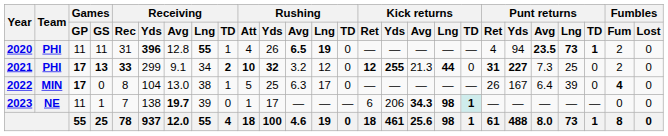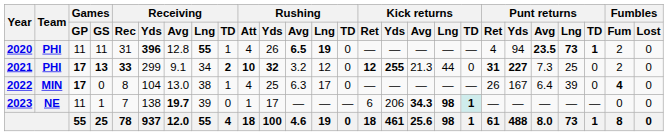 <table class="wikitable" style="text-align:center;">
 <tr>
 <th rowspan="2">Year</th>
 <th rowspan="2">Team</th>
 <th colspan="2">Games</th>
 <th colspan="5">Receiving</th>
 <th colspan="5">Rushing</th>
 <th colspan="5">Kick returns</th>
 <th colspan="5">Punt returns</th>
 <th colspan="2">Fumbles</th>
 </tr>
 <tr>
 <th>GP</th>
 <th>GS</th>
 <th>Rec</th>
 <th>Yds</th>
 <th>Avg</th>
 <th>Lng</th>
 <th>TD</th>
 <th>Att</th>
 <th>Yds</th>
 <th>Avg</th>
 <th>Lng</th>
 <th>TD</th>
 <th>Ret</th>
 <th>Yds</th>
 <th>Avg</th>
 <th>Lng</th>
 <th>TD</th>
 <th>Ret</th>
 <th>Yds</th>
 <th>Avg</th>
 <th>Lng</th>
 <th>TD</th>
 <th>Fum</th>
 <th>Lost</th>
 </tr>
 <tr>
 <th><a href='#'>2020</a></th>
 <th><a href='#'>PHI</a></th>
 <td>11</td>
 <td>11</td>
 <td>31</td>
 <td><strong>396</strong></td>
 <td>12.8</td>
 <td><strong>55</strong></td>
 <td>1</td>
 <td>4</td>
 <td>26</td>
 <td><strong>6.5</strong></td>
 <td><strong>19</strong></td>
 <td>0</td>
 <td>—</td>
 <td>—</td>
 <td>—</td>
 <td>—</td>
 <td>—</td>
 <td>4</td>
 <td>94</td>
 <td><strong>23.5</strong></td>
 <td><strong>73</strong></td>
 <td><strong>1</strong></td>
 <td>2</td>
 <td>0</td>
 </tr>
 <tr>
 <th><a href='#'>2021</a></th>
 <th><a href='#'>PHI</a></th>
 <td><strong>17</strong></td>
 <td><strong>13</strong></td>
 <td><strong>33</strong></td>
 <td>299</td>
 <td>9.1</td>
 <td>34</td>
 <td><strong>2</strong></td>
 <td><strong>10</strong></td>
 <td><strong>32</strong></td>
 <td>3.2</td>
 <td>12</td>
 <td>0</td>
 <td><strong>12</strong></td>
 <td><strong>255</strong></td>
 <td>21.3</td>
-<td><strong>44</strong></td>
+<td>44</td>
 <td>0</td>
 <td><strong>31</strong></td>
 <td><strong>227</strong></td>
 <td>7.3</td>
 <td>25</td>
 <td>0</td>
 <td>2</td>
 <td>0</td>
 </tr>
 <tr>
 <th><a href='#'>2022</a></th>
 <th><a href='#'>MIN</a></th>
 <td><strong>17</strong></td>
 <td>0</td>
 <td>8</td>
 <td>104</td>
 <td>13.0</td>
 <td>38</td>
 <td>1</td>
-<td>5</td>
+<td>4</td>
 <td>25</td>
 <td>6.3</td>
 <td>17</td>
 <td>0</td>
 <td>—</td>
 <td>—</td>
 <td>—</td>
 <td>—</td>
 <td>—</td>
 <td>26</td>
 <td>167</td>
 <td>6.4</td>
 <td>39</td>
 <td>0</td>
 <td><strong>4</strong></td>
 <td>0</td>
 </tr>
 <tr>
 <th><a href='#'>2023</a></th>
 <th><a href='#'>NE</a></th>
 <td>11</td>
 <td>1</td>
 <td>7</td>
 <td>138</td>
 <td><strong>19.7</strong></td>
 <td>39</td>
 <td>0</td>
 <td>1</td>
 <td>17</td>
 <td>—</td>
 <td>—</td>
 <td>—</td>
 <td>6</td>
 <td>206</td>
 <td><strong>34.3</strong></td>
 <td><strong>98</strong></td>
 <td style="background:#cfecec;"><strong>1</strong></td>
 <td>—</td>
 <td>—</td>
 <td>—</td>
 <td>—</td>
 <td>—</td>
 <td>0</td>
 <td>0</td>
 </tr>
 <tr>
 <th colspan="2"></th>
 <th>55</th>
 <th>25</th>
 <th>78</th>
 <th>937</th>
 <th>12.0</th>
 <th>55</th>
 <th>4</th>
 <th>18</th>
 <th>100</th>
 <th>4.6</th>
 <th>19</th>
 <th>0</th>
 <th>18</th>
 <th>461</th>
 <th>25.6</th>
 <th>98</th>
 <th>1</th>
 <th>61</th>
 <th>488</th>
 <th>8.0</th>
 <th>73</th>
 <th>1</th>
 <th>8</th>
 <th>0</th>
 </tr>
 </table>
